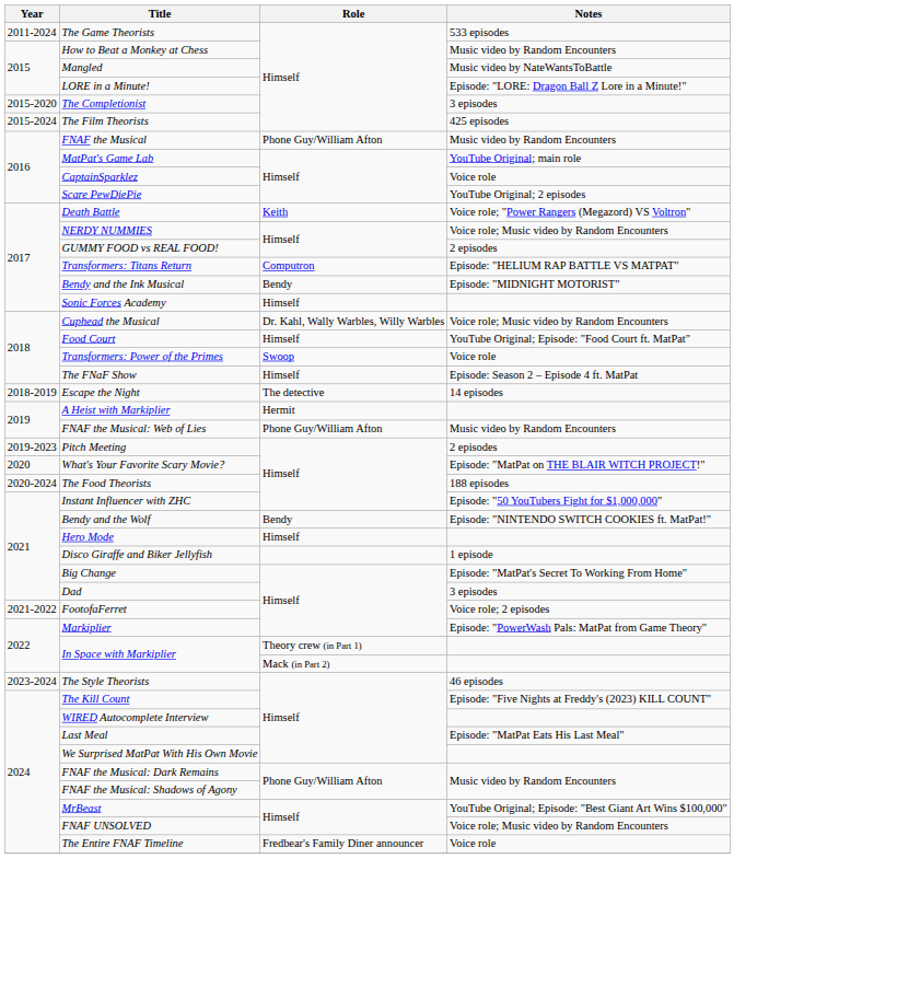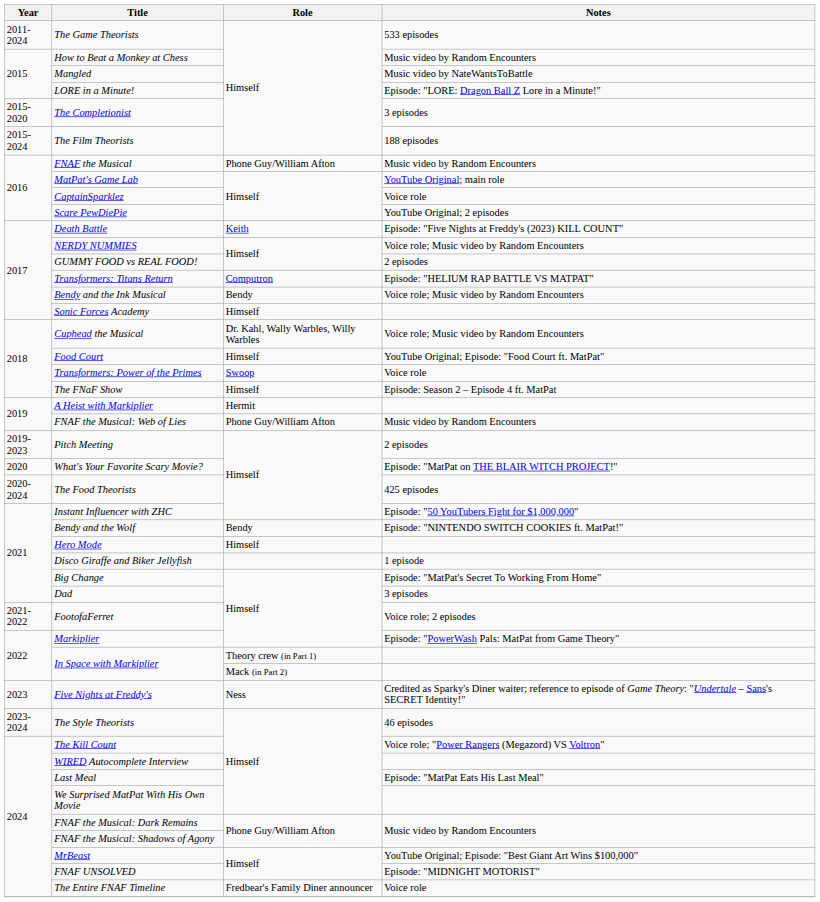 <table class="wikitable sortable">
 <tr>
 <th>Year</th>
 <th>Title</th>
 <th>Role</th>
 <th class="unsortable">Notes</th>
 </tr>
 <tr>
 <td>2011-2024</td>
 <td><em>The Game Theorists</em></td>
 <td rowspan="6">Himself</td>
 <td>533 episodes</td>
 </tr>
 <tr>
 <td rowspan="3">2015</td>
 <td><em>How to Beat a Monkey at Chess</em></td>
 <td>Music video by Random Encounters</td>
 </tr>
 <tr>
 <td><em>Mangled</em></td>
 <td>Music video by NateWantsToBattle</td>
 </tr>
 <tr>
 <td><em>LORE in a Minute!</em></td>
 <td>Episode: "LORE: <a href='#'>Dragon Ball Z</a> Lore in a Minute!"</td>
 </tr>
 <tr>
 <td>2015-2020</td>
 <td><em><a href='#'>The Completionist</a></em></td>
 <td>3 episodes</td>
 </tr>
 <tr>
 <td>2015-2024</td>
 <td><em>The Film Theorists</em></td>
-<td>425 episodes</td>
+<td>188 episodes</td>
 </tr>
 <tr>
 <td rowspan="4">2016</td>
 <td><em><a href='#'>FNAF</a> the Musical</em></td>
 <td>Phone Guy/William Afton</td>
 <td>Music video by Random Encounters</td>
 </tr>
 <tr>
 <td><em><a href='#'>MatPat's Game Lab</a></em></td>
 <td rowspan="3">Himself</td>
 <td><a href='#'>YouTube Original</a>; main role</td>
 </tr>
 <tr>
 <td><em><a href='#'>CaptainSparklez</a></em></td>
 <td>Voice role</td>
 </tr>
 <tr>
 <td><em><a href='#'>Scare PewDiePie</a></em></td>
 <td>YouTube Original; 2 episodes</td>
 </tr>
 <tr>
 <td rowspan="6">2017</td>
 <td><em><a href='#'>Death Battle</a></em></td>
 <td><a href='#'>Keith</a></td>
-<td>Voice role; "<a href='#'>Power Rangers</a> (Megazord) VS <a href='#'>Voltron</a>"</td>
+<td>Episode: "Five Nights at Freddy's (2023) KILL COUNT"</td>
 </tr>
 <tr>
 <td><em><a href='#'>NERDY NUMMIES</a></em></td>
 <td rowspan="2">Himself</td>
 <td>Voice role; Music video by Random Encounters</td>
 </tr>
 <tr>
 <td><em>GUMMY FOOD vs REAL FOOD!</em></td>
 <td>2 episodes</td>
 </tr>
 <tr>
 <td><em><a href='#'>Transformers: Titans Return</a></em></td>
 <td><a href='#'>Computron</a></td>
 <td>Episode: "HELIUM RAP BATTLE VS MATPAT"</td>
 </tr>
 <tr>
 <td><em><a href='#'>Bendy</a> and the Ink Musical</em></td>
 <td>Bendy</td>
-<td>Episode: "MIDNIGHT MOTORIST"</td>
+<td>Voice role; Music video by Random Encounters</td>
 </tr>
 <tr>
 <td><em><a href='#'>Sonic Forces</a></em> <em>Academy</em></td>
 <td>Himself</td>
 <td></td>
 </tr>
 <tr>
 <td rowspan="4">2018</td>
 <td><em><a href='#'>Cuphead</a> the Musical</em></td>
 <td>Dr. Kahl, Wally Warbles, Willy Warbles</td>
 <td>Voice role; Music video by Random Encounters</td>
 </tr>
 <tr>
 <td><a href='#'><em>Food Court</em></a></td>
 <td>Himself</td>
 <td>YouTube Original; Episode: "Food Court ft. MatPat"</td>
 </tr>
 <tr>
 <td><em><a href='#'>Transformers: Power of the Primes</a></em></td>
 <td><a href='#'>Swoop</a></td>
 <td>Voice role</td>
 </tr>
 <tr>
 <td><em>The FNaF Show</em></td>
 <td>Himself</td>
 <td>Episode: Season 2 – Episode 4 ft. MatPat</td>
 </tr>
 <tr>
-<td>2018-2019</td>
-<td><em>Escape the Night</em></td>
-<td>The detective</td>
-<td>14 episodes</td>
-</tr>
-<tr>
 <td rowspan="2">2019</td>
 <td><em><a href='#'>A Heist with Markiplier</a></em></td>
 <td>Hermit</td>
 <td></td>
 </tr>
 <tr>
 <td><em>FNAF the Musical: Web of Lies</em></td>
 <td>Phone Guy/William Afton</td>
 <td>Music video by Random Encounters</td>
 </tr>
 <tr>
 <td>2019-2023</td>
 <td><em>Pitch Meeting</em></td>
 <td rowspan="4">Himself</td>
 <td>2 episodes</td>
 </tr>
 <tr>
 <td>2020</td>
 <td><em>What's Your Favorite Scary Movie?</em></td>
 <td>Episode: "MatPat on <a href='#'>THE BLAIR WITCH PROJECT</a>!"</td>
 </tr>
 <tr>
 <td>2020-2024</td>
 <td><em>The Food Theorists</em></td>
-<td>188 episodes</td>
+<td>425 episodes</td>
 </tr>
 <tr>
 <td rowspan="6">2021</td>
 <td><em>Instant Influencer with ZHC</em></td>
 <td>Episode: "<a href='#'>50 YouTubers Fight for $1,000,000</a>"</td>
 </tr>
 <tr>
 <td><em>Bendy and the Wolf</em></td>
 <td>Bendy</td>
 <td>Episode: "NINTENDO SWITCH COOKIES ft. MatPat!"</td>
 </tr>
 <tr>
 <td><em><a href='#'>Hero Mode</a></em></td>
 <td>Himself</td>
 <td></td>
 </tr>
 <tr>
 <td><em>Disco Giraffe and Biker Jellyfish</em></td>
 <td></td>
 <td>1 episode</td>
 </tr>
 <tr>
 <td><em>Big Change</em></td>
 <td rowspan="4">Himself</td>
 <td>Episode: "MatPat's Secret To Working From Home"</td>
 </tr>
 <tr>
 <td><em>Dad</em></td>
 <td>3 episodes</td>
 </tr>
 <tr>
 <td>2021-2022</td>
 <td><em>FootofaFerret</em></td>
 <td>Voice role; 2 episodes</td>
 </tr>
 <tr>
 <td rowspan="3">2022</td>
 <td><em><a href='#'>Markiplier</a></em></td>
 <td>Episode: "<a href='#'>PowerWash</a> Pals: MatPat from Game Theory"</td>
 </tr>
 <tr>
 <td rowspan="2"><em><a href='#'>In Space with Markiplier</a></em></td>
 <td>Theory crew <small>(in Part 1)</small></td>
 <td></td>
 </tr>
 <tr>
 <td>Mack <small>(in Part 2)</small></td>
 <td></td>
 </tr>
 <tr>
+<td>2023</td>
+<td><a href='#'><em>Five Nights at Freddy's</em></a></td>
+<td>Ness</td>
+<td>Credited as Sparky's Diner waiter; reference to episode of <em>Game Theory</em>: "<em><a href='#'>Undertale</a></em> – <a href='#'>Sans</a>'s SECRET Identity!"</td>
+</tr>
+<tr>
 <td>2023-2024</td>
 <td><em>The Style Theorists</em></td>
 <td rowspan="5">Himself</td>
 <td>46 episodes</td>
 </tr>
 <tr>
 <td rowspan="9">2024</td>
 <td><em><a href='#'>The Kill Count</a></em></td>
-<td>Episode: "Five Nights at Freddy's (2023) KILL COUNT"</td>
+<td>Voice role; "<a href='#'>Power Rangers</a> (Megazord) VS <a href='#'>Voltron</a>"</td>
 </tr>
 <tr>
 <td><em><a href='#'>WIRED</a> Autocomplete Interview</em></td>
 <td></td>
 </tr>
 <tr>
 <td><em>Last Meal</em></td>
 <td>Episode: "MatPat Eats His Last Meal"</td>
 </tr>
 <tr>
 <td><em>We Surprised MatPat With His Own Movie</em></td>
 <td></td>
 </tr>
 <tr>
 <td><em>FNAF the Musical: Dark Remains</em></td>
 <td rowspan="2">Phone Guy/William Afton</td>
 <td rowspan="2">Music video by Random Encounters</td>
 </tr>
 <tr>
 <td><em>FNAF the Musical: Shadows of Agony</em></td>
 </tr>
 <tr>
 <td><em><a href='#'>MrBeast</a></em></td>
 <td rowspan="2">Himself</td>
 <td>YouTube Original; Episode: "Best Giant Art Wins $100,000"</td>
 </tr>
 <tr>
 <td><em>FNAF UNSOLVED</em></td>
-<td>Voice role; Music video by Random Encounters</td>
+<td>Episode: "MIDNIGHT MOTORIST"</td>
 </tr>
 <tr>
 <td><em>The Entire FNAF Timeline</em></td>
 <td>Fredbear's Family Diner announcer</td>
 <td>Voice role</td>
 </tr>
 <tr>
 </tr>
 </table>
